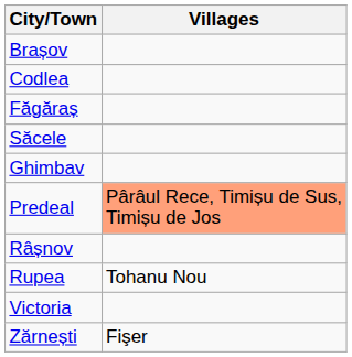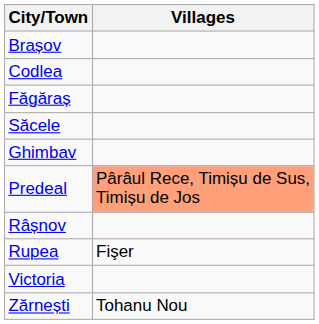 <table class="wikitable">
 <tr>
 <th colspan=1>City/Town</th>
 <th colspan=3>Villages</th>
 </tr>
 <tr>
 <td><a href='#'>Brașov</a></td>
 <td></td>
 </tr>
 <tr>
 <td><a href='#'>Codlea</a></td>
 <td></td>
 </tr>
 <tr>
 <td><a href='#'>Făgăraș</a></td>
 <td></td>
 </tr>
 <tr>
 <td><a href='#'>Săcele</a></td>
 <td></td>
 </tr>
 <tr>
 <td><a href='#'>Ghimbav</a></td>
 <td></td>
 </tr>
 <tr>
 <td><a href='#'>Predeal</a></td>
 <td style="background: lightsalmon;">Pârâul Rece, Timișu de Sus,<br>Timișu de Jos</td>
 </tr>
 <tr>
 <td><a href='#'>Râșnov</a></td>
 <td></td>
 </tr>
 <tr>
 <td><a href='#'>Rupea</a></td>
-<td>Tohanu Nou</td>
+<td>Fişer</td>
 </tr>
 <tr>
 <td><a href='#'>Victoria</a></td>
 <td></td>
 </tr>
 <tr>
 <td><a href='#'>Zărnești</a></td>
-<td>Fişer</td>
+<td>Tohanu Nou</td>
 </tr>
 </table>
